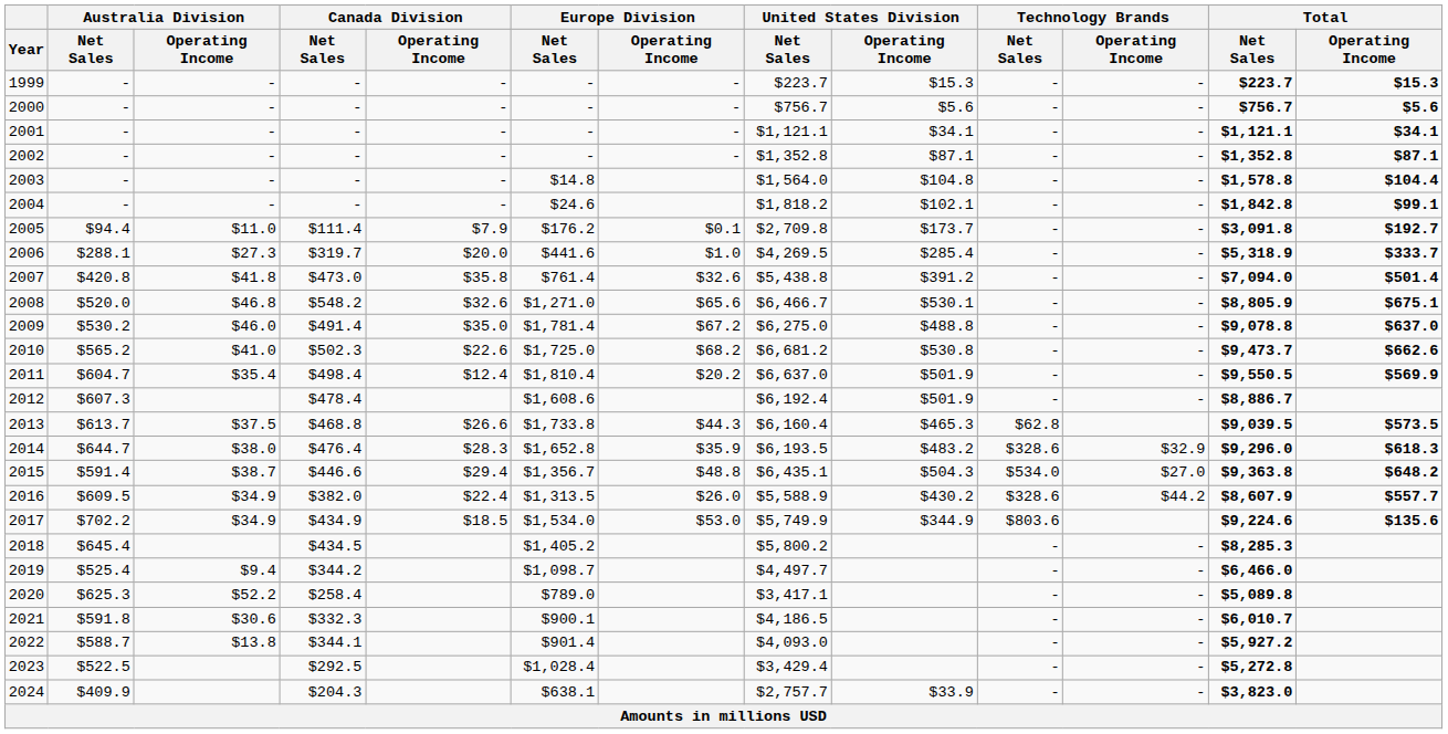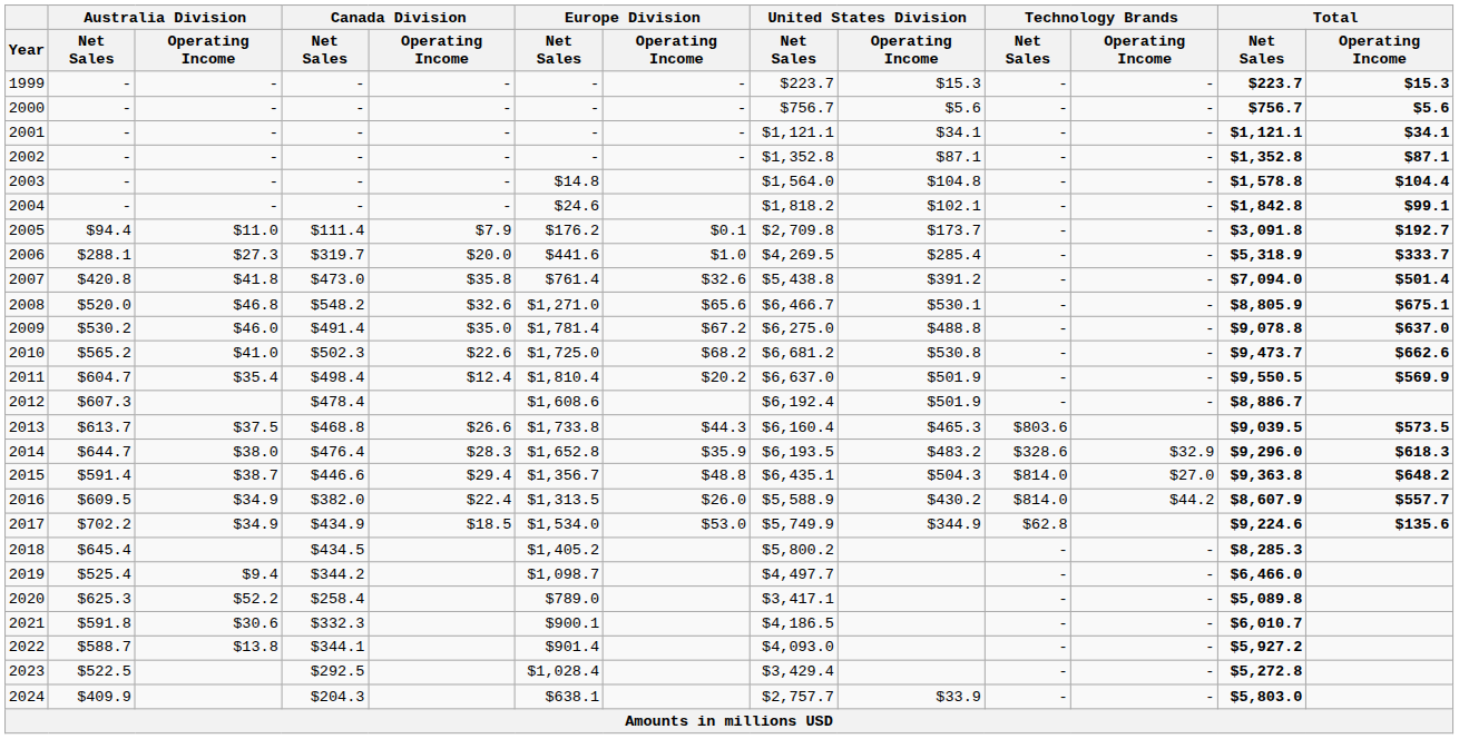 <table class="wikitable mw-collapsible" style="text-align: right;">
 <tr>
 <th></th>
 <th colspan="2">Australia Division</th>
 <th colspan="2">Canada Division</th>
 <th colspan="2">Europe Division</th>
 <th colspan="2">United States Division</th>
 <th colspan="2">Technology Brands</th>
 <th colspan="2">Total</th>
 </tr>
 <tr>
 <th>Year</th>
 <th>Net Sales</th>
 <th>Operating Income</th>
 <th>Net Sales</th>
 <th>Operating Income</th>
 <th>Net Sales</th>
 <th>Operating Income</th>
 <th>Net Sales</th>
 <th>Operating Income</th>
 <th>Net Sales</th>
 <th>Operating Income</th>
 <th>Net Sales</th>
 <th>Operating Income</th>
 </tr>
 <tr>
 <td>1999</td>
 <td>-</td>
 <td>-</td>
 <td>-</td>
 <td>-</td>
 <td>-</td>
 <td>-</td>
 <td>$223.7</td>
 <td>$15.3</td>
 <td>-</td>
 <td>-</td>
 <td><strong>$223.7</strong></td>
 <td><strong>$15.3</strong></td>
 </tr>
 <tr>
 <td>2000</td>
 <td>-</td>
 <td>-</td>
 <td>-</td>
 <td>-</td>
 <td>-</td>
 <td>-</td>
 <td>$756.7</td>
 <td>$5.6</td>
 <td>-</td>
 <td>-</td>
 <td><strong>$756.7</strong></td>
 <td><strong>$5.6</strong></td>
 </tr>
 <tr>
 <td>2001</td>
 <td>-</td>
 <td>-</td>
 <td>-</td>
 <td>-</td>
 <td>-</td>
 <td>-</td>
 <td>$1,121.1</td>
 <td>$34.1</td>
 <td>-</td>
 <td>-</td>
 <td><strong>$1,121.1</strong></td>
 <td><strong>$34.1</strong></td>
 </tr>
 <tr>
 <td>2002</td>
 <td>-</td>
 <td>-</td>
 <td>-</td>
 <td>-</td>
 <td>-</td>
 <td>-</td>
 <td>$1,352.8</td>
 <td>$87.1</td>
 <td>-</td>
 <td>-</td>
 <td><strong>$1,352.8</strong></td>
 <td><strong>$87.1</strong></td>
 </tr>
 <tr>
 <td>2003</td>
 <td>-</td>
 <td>-</td>
 <td>-</td>
 <td>-</td>
 <td>$14.8</td>
 <td></td>
 <td>$1,564.0</td>
 <td>$104.8</td>
 <td>-</td>
 <td>-</td>
 <td><strong>$1,578.8</strong></td>
 <td><strong>$104.4</strong></td>
 </tr>
 <tr>
 <td>2004</td>
 <td>-</td>
 <td>-</td>
 <td>-</td>
 <td>-</td>
 <td>$24.6</td>
 <td></td>
 <td>$1,818.2</td>
 <td>$102.1</td>
 <td>-</td>
 <td>-</td>
 <td><strong>$1,842.8</strong></td>
 <td><strong>$99.1</strong></td>
 </tr>
 <tr>
 <td>2005</td>
 <td>$94.4</td>
 <td>$11.0</td>
 <td>$111.4</td>
 <td>$7.9</td>
 <td>$176.2</td>
 <td>$0.1</td>
 <td>$2,709.8</td>
 <td>$173.7</td>
 <td>-</td>
 <td>-</td>
 <td><strong>$3,091.8</strong></td>
 <td><strong>$192.7</strong></td>
 </tr>
 <tr>
 <td>2006</td>
 <td>$288.1</td>
 <td>$27.3</td>
 <td>$319.7</td>
 <td>$20.0</td>
 <td>$441.6</td>
 <td>$1.0</td>
 <td>$4,269.5</td>
 <td>$285.4</td>
 <td>-</td>
 <td>-</td>
 <td><strong>$5,318.9</strong></td>
 <td><strong>$333.7</strong></td>
 </tr>
 <tr>
 <td>2007</td>
 <td>$420.8</td>
 <td>$41.8</td>
 <td>$473.0</td>
 <td>$35.8</td>
 <td>$761.4</td>
 <td>$32.6</td>
 <td>$5,438.8</td>
 <td>$391.2</td>
 <td>-</td>
 <td>-</td>
 <td><strong>$7,094.0</strong></td>
 <td><strong>$501.4</strong></td>
 </tr>
 <tr>
 <td>2008</td>
 <td>$520.0</td>
 <td>$46.8</td>
 <td>$548.2</td>
 <td>$32.6</td>
 <td>$1,271.0</td>
 <td>$65.6</td>
 <td>$6,466.7</td>
 <td>$530.1</td>
 <td>-</td>
 <td>-</td>
 <td><strong>$8,805.9</strong></td>
 <td><strong>$675.1</strong></td>
 </tr>
 <tr>
 <td>2009</td>
 <td>$530.2</td>
 <td>$46.0</td>
 <td>$491.4</td>
 <td>$35.0</td>
 <td>$1,781.4</td>
 <td>$67.2</td>
 <td>$6,275.0</td>
 <td>$488.8</td>
 <td>-</td>
 <td>-</td>
 <td><strong>$9,078.8</strong></td>
 <td><strong>$637.0</strong></td>
 </tr>
 <tr>
 <td>2010</td>
 <td>$565.2</td>
 <td>$41.0</td>
 <td>$502.3</td>
 <td>$22.6</td>
 <td>$1,725.0</td>
 <td>$68.2</td>
 <td>$6,681.2</td>
 <td>$530.8</td>
 <td>-</td>
 <td>-</td>
 <td><strong>$9,473.7</strong></td>
 <td><strong>$662.6</strong></td>
 </tr>
 <tr>
 <td>2011</td>
 <td>$604.7</td>
 <td>$35.4</td>
 <td>$498.4</td>
 <td>$12.4</td>
 <td>$1,810.4</td>
 <td>$20.2</td>
 <td>$6,637.0</td>
 <td>$501.9</td>
 <td>-</td>
 <td>-</td>
 <td><strong>$9,550.5</strong></td>
 <td><strong>$569.9</strong></td>
 </tr>
 <tr>
 <td>2012</td>
 <td>$607.3</td>
 <td></td>
 <td>$478.4</td>
 <td></td>
 <td>$1,608.6</td>
 <td></td>
 <td>$6,192.4</td>
 <td>$501.9</td>
 <td>-</td>
 <td>-</td>
 <td><strong>$8,886.7</strong></td>
 <td></td>
 </tr>
 <tr>
 <td>2013</td>
 <td>$613.7</td>
 <td>$37.5</td>
 <td>$468.8</td>
 <td>$26.6</td>
 <td>$1,733.8</td>
 <td>$44.3</td>
 <td>$6,160.4</td>
 <td>$465.3</td>
-<td>$62.8</td>
+<td>$803.6</td>
 <td></td>
 <td><strong>$9,039.5</strong></td>
 <td><strong>$573.5</strong></td>
 </tr>
 <tr>
 <td>2014</td>
 <td>$644.7</td>
 <td>$38.0</td>
 <td>$476.4</td>
 <td>$28.3</td>
 <td>$1,652.8</td>
 <td>$35.9</td>
 <td>$6,193.5</td>
 <td>$483.2</td>
 <td>$328.6</td>
 <td>$32.9</td>
 <td><strong>$9,296.0</strong></td>
 <td><strong>$618.3</strong></td>
 </tr>
 <tr>
 <td>2015</td>
 <td>$591.4</td>
 <td>$38.7</td>
 <td>$446.6</td>
 <td>$29.4</td>
 <td>$1,356.7</td>
 <td>$48.8</td>
 <td>$6,435.1</td>
 <td>$504.3</td>
-<td>$534.0</td>
+<td>$814.0</td>
 <td>$27.0</td>
 <td><strong>$9,363.8</strong></td>
 <td><strong>$648.2</strong></td>
 </tr>
 <tr>
 <td>2016</td>
 <td>$609.5</td>
 <td>$34.9</td>
 <td>$382.0</td>
 <td>$22.4</td>
 <td>$1,313.5</td>
 <td>$26.0</td>
 <td>$5,588.9</td>
 <td>$430.2</td>
-<td>$328.6</td>
+<td>$814.0</td>
 <td>$44.2</td>
 <td><strong>$8,607.9</strong></td>
 <td><strong>$557.7</strong></td>
 </tr>
 <tr>
 <td>2017</td>
 <td>$702.2</td>
 <td>$34.9</td>
 <td>$434.9</td>
 <td>$18.5</td>
 <td>$1,534.0</td>
 <td>$53.0</td>
 <td>$5,749.9</td>
 <td>$344.9</td>
-<td>$803.6</td>
+<td>$62.8</td>
 <td></td>
 <td><strong>$9,224.6</strong></td>
 <td><strong>$135.6</strong></td>
 </tr>
 <tr>
 <td>2018</td>
 <td>$645.4</td>
 <td></td>
 <td>$434.5</td>
 <td></td>
 <td>$1,405.2</td>
 <td></td>
 <td>$5,800.2</td>
 <td></td>
 <td>-</td>
 <td>-</td>
 <td><strong>$8,285.3</strong></td>
 <td></td>
 </tr>
 <tr>
 <td>2019</td>
 <td>$525.4</td>
 <td>$9.4</td>
 <td>$344.2</td>
 <td></td>
 <td>$1,098.7</td>
 <td></td>
 <td>$4,497.7</td>
 <td></td>
 <td>-</td>
 <td>-</td>
 <td><strong>$6,466.0</strong></td>
 <td></td>
 </tr>
 <tr>
 <td>2020</td>
 <td>$625.3</td>
 <td>$52.2</td>
 <td>$258.4</td>
 <td></td>
 <td>$789.0</td>
 <td></td>
 <td>$3,417.1</td>
 <td></td>
 <td>-</td>
 <td>-</td>
 <td><strong>$5,089.8</strong></td>
 <td></td>
 </tr>
 <tr>
 <td>2021</td>
 <td>$591.8</td>
 <td>$30.6</td>
 <td>$332.3</td>
 <td></td>
 <td>$900.1</td>
 <td></td>
 <td>$4,186.5</td>
 <td></td>
 <td>-</td>
 <td>-</td>
 <td><strong>$6,010.7</strong></td>
 <td></td>
 </tr>
 <tr>
 <td>2022</td>
 <td>$588.7</td>
 <td>$13.8</td>
 <td>$344.1</td>
 <td></td>
 <td>$901.4</td>
 <td></td>
 <td>$4,093.0</td>
 <td></td>
 <td>-</td>
 <td>-</td>
 <td><strong>$5,927.2</strong></td>
 <td></td>
 </tr>
 <tr>
 <td>2023</td>
 <td>$522.5</td>
 <td></td>
 <td>$292.5</td>
 <td></td>
 <td>$1,028.4</td>
 <td></td>
 <td>$3,429.4</td>
 <td></td>
 <td>-</td>
 <td>-</td>
 <td><strong>$5,272.8</strong></td>
 <td></td>
 </tr>
 <tr>
 <td>2024</td>
 <td>$409.9</td>
 <td></td>
 <td>$204.3</td>
 <td></td>
 <td>$638.1</td>
 <td></td>
 <td>$2,757.7</td>
 <td>$33.9</td>
 <td>-</td>
 <td>-</td>
-<td><strong>$3,823.0</strong></td>
+<td><strong>$5,803.0</strong></td>
 <td></td>
 </tr>
 <tr>
 <th colspan="13"><strong>Amounts in millions USD</strong></th>
 </tr>
 </table>
